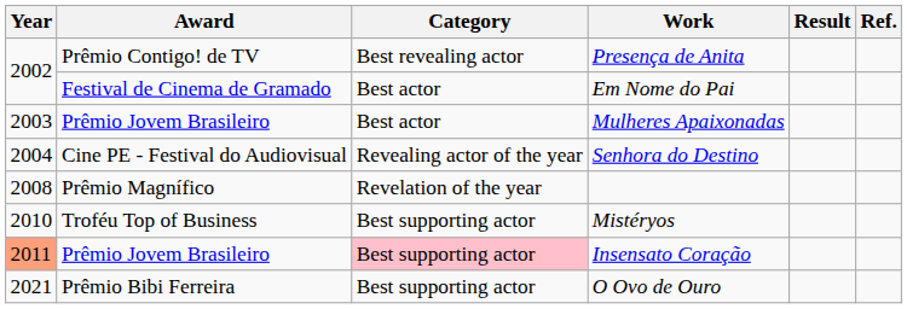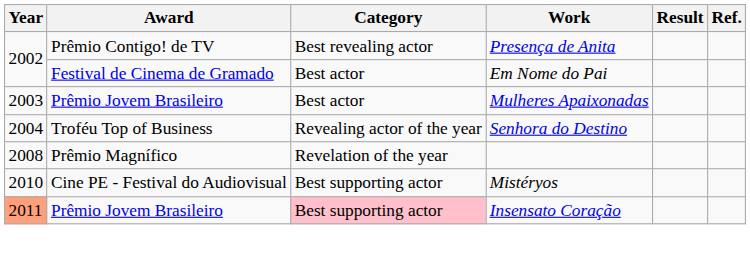 <table class="wikitable">
 <tr>
 <th>Year</th>
 <th>Award</th>
 <th>Category</th>
 <th>Work</th>
 <th>Result</th>
 <th>Ref.</th>
 </tr>
 <tr>
 <td rowspan=2>2002</td>
 <td>Prêmio Contigo! de TV</td>
 <td>Best revealing actor</td>
 <td><em><a href='#'>Presença de Anita</a></em></td>
 <td></td>
 <td></td>
 </tr>
 <tr>
 <td><a href='#'>Festival de Cinema de Gramado</a></td>
 <td>Best actor</td>
 <td><em>Em Nome do Pai</em></td>
 <td></td>
 <td style="text-align: center;"></td>
 </tr>
 <tr>
 <td>2003</td>
 <td><a href='#'>Prêmio Jovem Brasileiro</a></td>
 <td>Best actor</td>
 <td><em><a href='#'>Mulheres Apaixonadas</a></em></td>
 <td></td>
 <td style="text-align: center;"></td>
 </tr>
 <tr>
 <td>2004</td>
-<td>Cine PE - Festival do Audiovisual</td>
+<td>Troféu Top of Business</td>
 <td>Revealing actor of the year</td>
 <td><em><a href='#'>Senhora do Destino</a></em></td>
 <td></td>
 <td style="text-align: center;"></td>
 </tr>
 <tr>
 <td>2008</td>
 <td>Prêmio Magnífico</td>
 <td>Revelation of the year</td>
 <td></td>
 <td></td>
 <td style="text-align: center;"></td>
 </tr>
 <tr>
 <td>2010</td>
-<td>Troféu Top of Business</td>
+<td>Cine PE - Festival do Audiovisual</td>
 <td>Best supporting actor</td>
 <td><em>Mistéryos</em></td>
 <td></td>
 <td style="text-align: center;"></td>
 </tr>
 <tr>
 <td style="background: lightsalmon;">2011</td>
 <td><a href='#'>Prêmio Jovem Brasileiro</a></td>
 <td style="background: pink;">Best supporting actor</td>
 <td><em><a href='#'>Insensato Coração</a></em></td>
 <td></td>
 <td style="text-align: center;"></td>
 </tr>
-<tr>
-<td>2021</td>
-<td>Prêmio Bibi Ferreira</td>
-<td>Best supporting actor</td>
-<td><em>O Ovo de Ouro </em></td>
-<td></td>
-<td style="text-align: center;"></td>
-</tr>
 </table>
